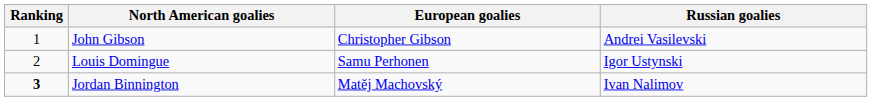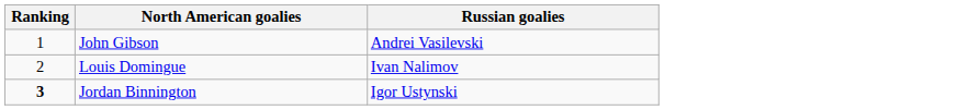 <table class="wikitable">
 <tr>
 <th style="width:4em;">Ranking</th>
 <th style="width:18em;">North American goalies</th>
-<th style="width:18em;">European goalies</th>
 <th style="width:18em;">Russian goalies</th>
 </tr>
 <tr>
 <td style="text-align:center;">1</td>
 <td> <a href='#'>John Gibson</a></td>
-<td> <a href='#'>Christopher Gibson</a></td>
 <td><a href='#'>Andrei Vasilevski</a></td>
 </tr>
 <tr>
 <td style="text-align:center;">2</td>
 <td> <a href='#'>Louis Domingue</a></td>
-<td> <a href='#'>Samu Perhonen</a></td>
-<td><a href='#'>Igor Ustynski</a></td>
+<td><a href='#'>Ivan Nalimov</a></td>
 </tr>
 <tr>
 <td style="text-align:center;"><strong>3</strong></td>
 <td> <a href='#'>Jordan Binnington</a></td>
-<td> <a href='#'>Matěj Machovský</a></td>
-<td><a href='#'>Ivan Nalimov</a></td>
+<td><a href='#'>Igor Ustynski</a></td>
 </tr>
 </table>
